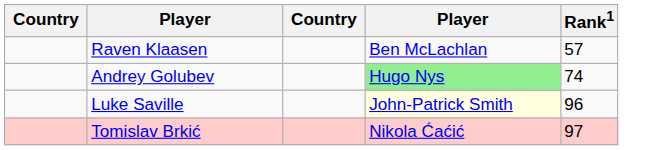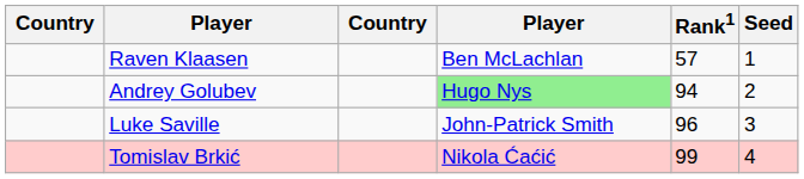 <table class="sortable wikitable">
 <tr>
 <th width="70">Country</th>
 <th width="175">Player</th>
 <th width="70">Country</th>
 <th width="175">Player</th>
 <th>Rank<sup>1</sup></th>
+<th>Seed</th>
 </tr>
 <tr>
 <td></td>
 <td><a href='#'>Raven Klaasen</a></td>
 <td></td>
 <td><a href='#'>Ben McLachlan</a></td>
 <td>57</td>
+<td>1</td>
 </tr>
 <tr>
 <td></td>
 <td><a href='#'>Andrey Golubev</a></td>
 <td></td>
 <td style="background: lightgreen;"><a href='#'>Hugo Nys</a></td>
-<td>74</td>
+<td>94</td>
+<td>2</td>
 </tr>
 <tr>
 <td></td>
 <td><a href='#'>Luke Saville</a></td>
 <td></td>
-<td style="background: lightyellow;"><a href='#'>John-Patrick Smith</a></td>
+<td><a href='#'>John-Patrick Smith</a></td>
 <td>96</td>
+<td>3</td>
 </tr>
 <tr bgcolor=#fcc>
 <td></td>
 <td><a href='#'>Tomislav Brkić</a></td>
 <td></td>
 <td><a href='#'>Nikola Ćaćić</a></td>
-<td>97</td>
+<td>99</td>
+<td>4</td>
 </tr>
 </table>
